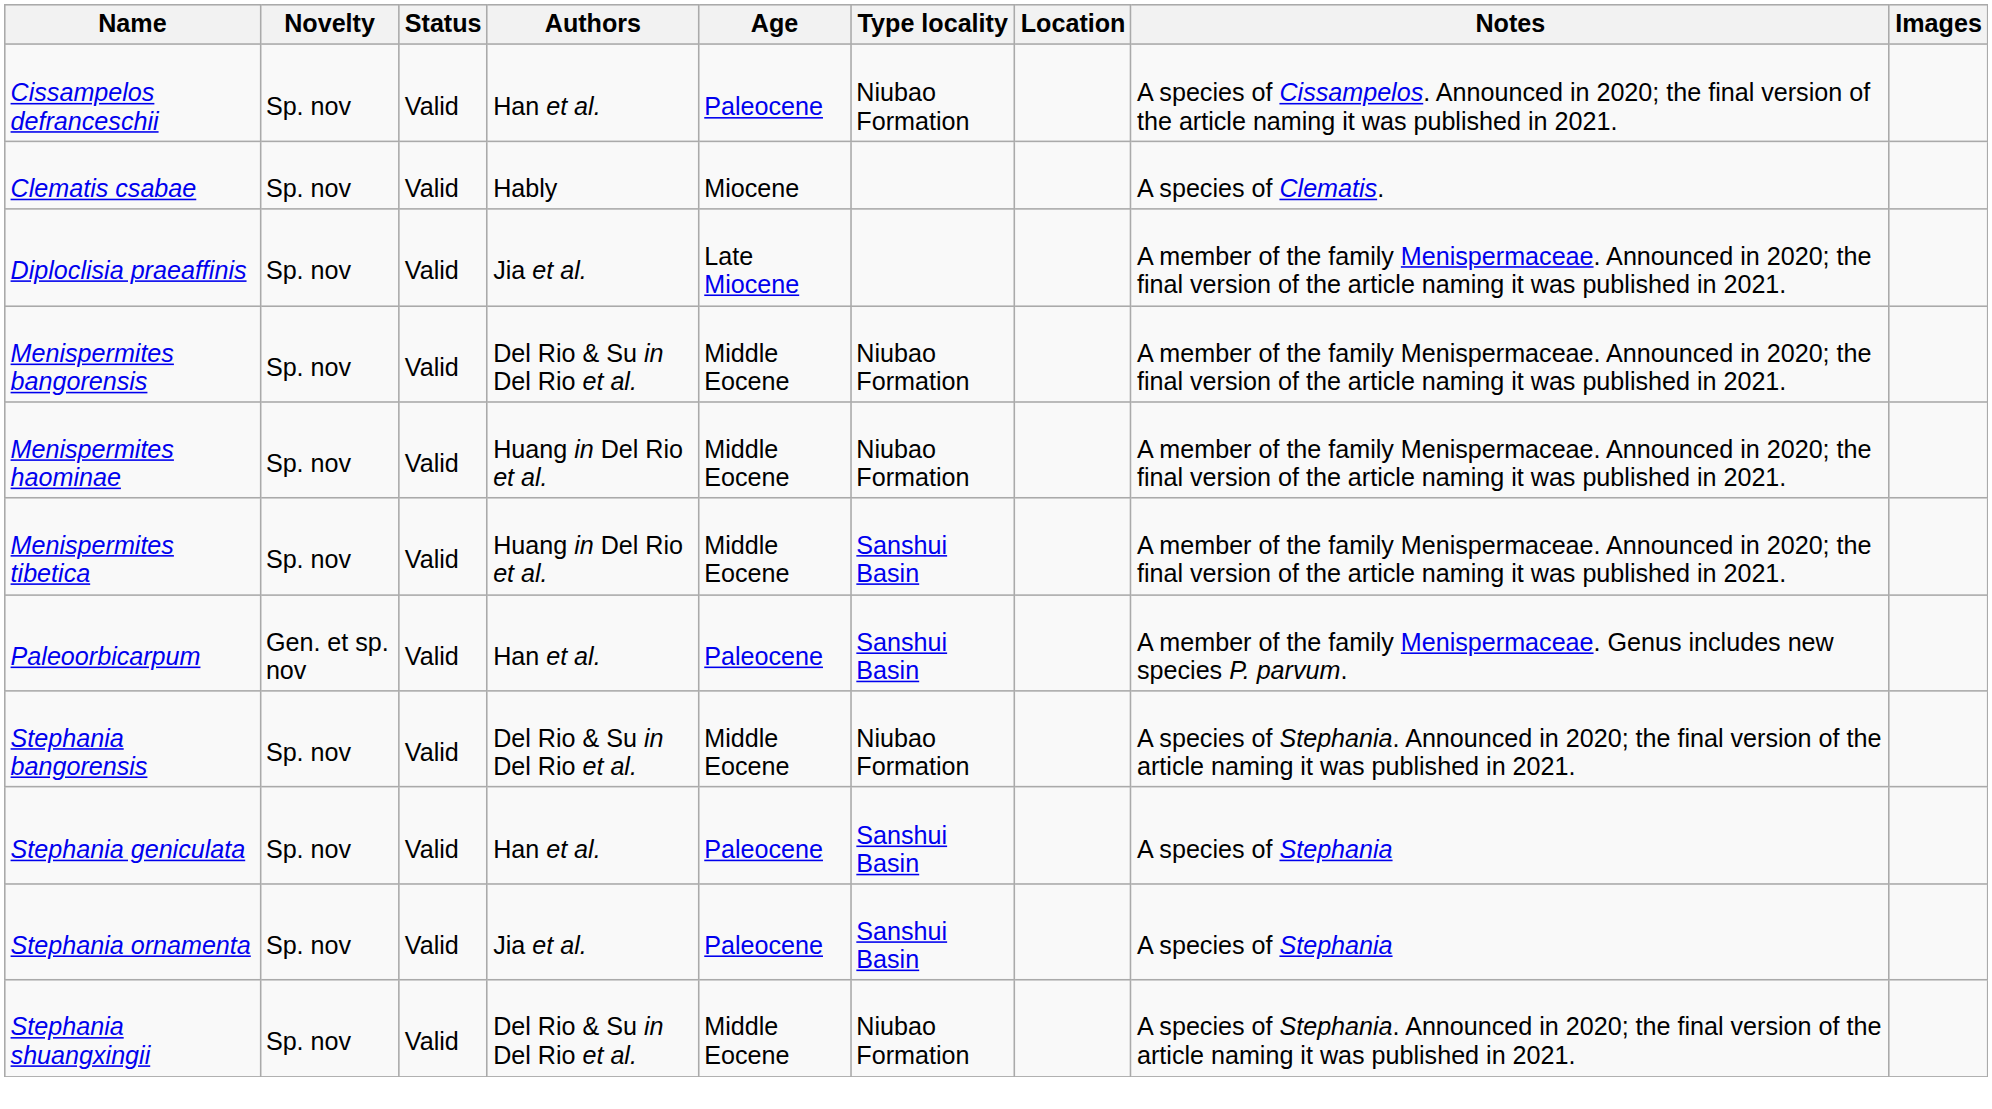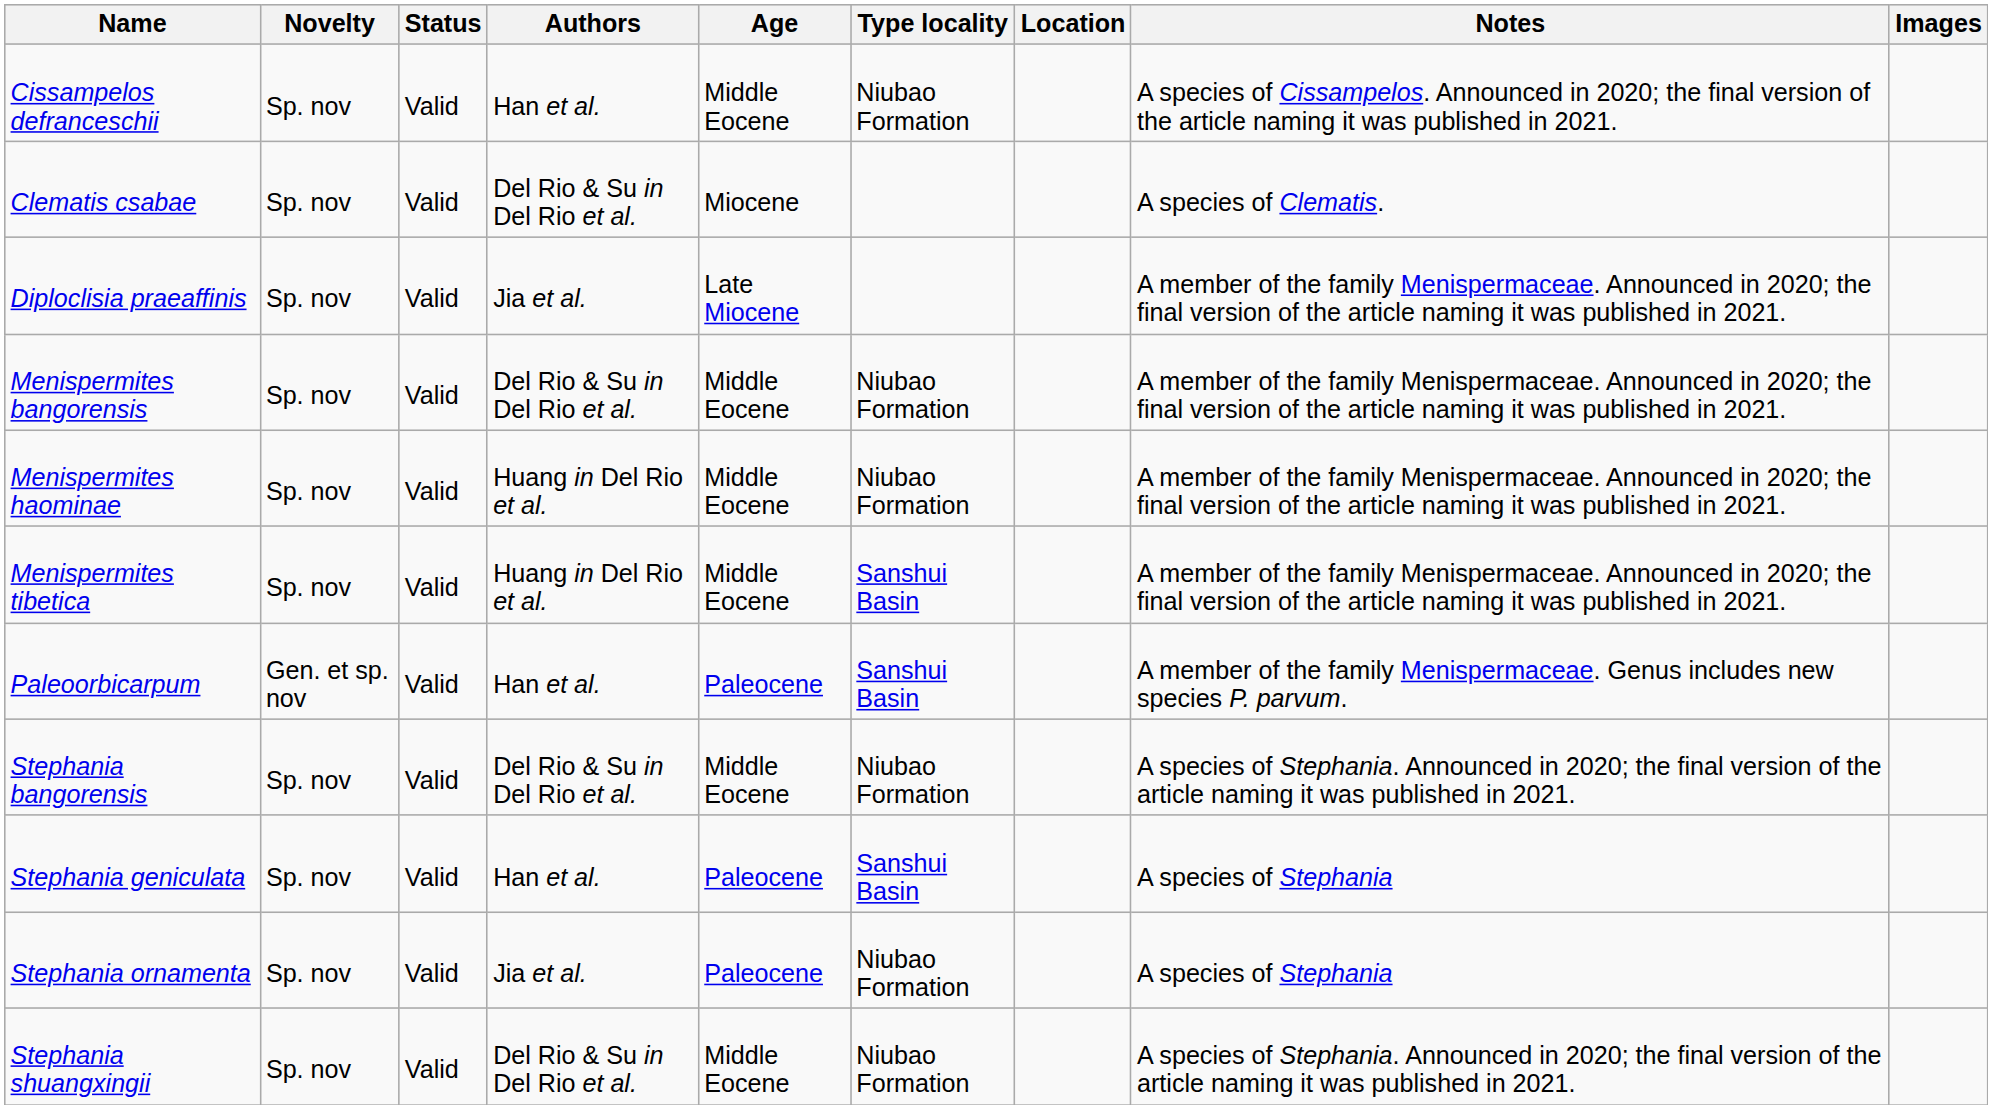 <table class="wikitable sortable" align="center" width="100%">
 <tr>
 <th>Name</th>
 <th>Novelty</th>
 <th>Status</th>
 <th>Authors</th>
 <th>Age</th>
 <th>Type locality</th>
 <th>Location</th>
 <th>Notes</th>
 <th>Images</th>
 </tr>
 <tr>
 <td><br><em><a href='#'>Cissampelos defranceschii</a></em></td>
 <td><br>Sp. nov</td>
 <td><br>Valid</td>
 <td><br>Han <em>et al.</em></td>
-<td><br><a href='#'>Paleocene</a></td>
+<td><br>Middle Eocene</td>
 <td><br>Niubao Formation</td>
 <td><br></td>
 <td><br>A species of <em><a href='#'>Cissampelos</a></em>. Announced in 2020; the final version of the article naming it was published in 2021.</td>
 <td></td>
 </tr>
 <tr>
 <td><br><em><a href='#'>Clematis csabae</a></em></td>
 <td><br>Sp. nov</td>
 <td><br>Valid</td>
-<td><br>Hably</td>
+<td><br>Del Rio & Su <em>in</em> Del Rio <em>et al.</em></td>
 <td><br>Miocene</td>
 <td></td>
 <td><br></td>
 <td><br>A species of <em><a href='#'>Clematis</a></em>.</td>
 <td></td>
 </tr>
 <tr>
 <td><br><em><a href='#'>Diploclisia praeaffinis</a></em></td>
 <td><br>Sp. nov</td>
 <td><br>Valid</td>
 <td><br>Jia <em>et al.</em></td>
 <td><br>Late <a href='#'>Miocene</a></td>
 <td></td>
 <td><br></td>
 <td><br>A member of the family <a href='#'>Menispermaceae</a>. Announced in 2020; the final version of the article naming it was published in 2021.</td>
 <td></td>
 </tr>
 <tr>
 <td><br><em><a href='#'>Menispermites bangorensis</a></em></td>
 <td><br>Sp. nov</td>
 <td><br>Valid</td>
 <td><br>Del Rio & Su <em>in</em> Del Rio <em>et al.</em></td>
 <td><br>Middle Eocene</td>
 <td><br>Niubao Formation</td>
 <td><br></td>
 <td><br>A member of the family Menispermaceae. Announced in 2020; the final version of the article naming it was published in 2021.</td>
 <td></td>
 </tr>
 <tr>
 <td><br><em><a href='#'>Menispermites haominae</a></em></td>
 <td><br>Sp. nov</td>
 <td><br>Valid</td>
 <td><br>Huang <em>in</em> Del Rio <em>et al.</em></td>
 <td><br>Middle Eocene</td>
 <td><br>Niubao Formation</td>
 <td><br></td>
 <td><br>A member of the family Menispermaceae. Announced in 2020; the final version of the article naming it was published in 2021.</td>
 <td></td>
 </tr>
 <tr>
 <td><br><em><a href='#'>Menispermites tibetica</a></em></td>
 <td><br>Sp. nov</td>
 <td><br>Valid</td>
 <td><br>Huang <em>in</em> Del Rio <em>et al.</em></td>
 <td><br>Middle Eocene</td>
 <td><br><a href='#'>Sanshui Basin</a></td>
 <td><br></td>
 <td><br>A member of the family Menispermaceae. Announced in 2020; the final version of the article naming it was published in 2021.</td>
 <td></td>
 </tr>
 <tr>
 <td><br><em><a href='#'>Paleoorbicarpum</a></em></td>
 <td><br>Gen. et sp. nov</td>
 <td><br>Valid</td>
 <td><br>Han <em>et al.</em></td>
 <td><br><a href='#'>Paleocene</a></td>
 <td><br><a href='#'>Sanshui Basin</a></td>
 <td><br></td>
 <td><br>A member of the family <a href='#'>Menispermaceae</a>. Genus includes new species <em>P. parvum</em>.</td>
 <td></td>
 </tr>
 <tr>
 <td><br><em><a href='#'>Stephania bangorensis</a></em></td>
 <td><br>Sp. nov</td>
 <td><br>Valid</td>
 <td><br>Del Rio & Su <em>in</em> Del Rio <em>et al.</em></td>
 <td><br>Middle Eocene</td>
 <td><br>Niubao Formation</td>
 <td><br></td>
 <td><br>A species of <em>Stephania</em>. Announced in 2020; the final version of the article naming it was published in 2021.</td>
 <td></td>
 </tr>
 <tr>
 <td><br><em><a href='#'>Stephania geniculata</a></em></td>
 <td><br>Sp. nov</td>
 <td><br>Valid</td>
 <td><br>Han <em>et al.</em></td>
 <td><br><a href='#'>Paleocene</a></td>
 <td><br><a href='#'>Sanshui Basin</a></td>
 <td><br></td>
 <td><br>A species of <em><a href='#'>Stephania</a></em></td>
 <td></td>
 </tr>
 <tr>
 <td><br><em><a href='#'>Stephania ornamenta</a></em></td>
 <td><br>Sp. nov</td>
 <td><br>Valid</td>
 <td><br>Jia <em>et al.</em></td>
 <td><br><a href='#'>Paleocene</a></td>
-<td><br><a href='#'>Sanshui Basin</a></td>
+<td><br>Niubao Formation</td>
 <td><br></td>
 <td><br>A species of <em><a href='#'>Stephania</a></em></td>
 <td></td>
 </tr>
 <tr>
 <td><br><em><a href='#'>Stephania shuangxingii</a></em></td>
 <td><br>Sp. nov</td>
 <td><br>Valid</td>
 <td><br>Del Rio & Su <em>in</em> Del Rio <em>et al.</em></td>
 <td><br>Middle Eocene</td>
 <td><br>Niubao Formation</td>
 <td><br></td>
 <td><br>A species of <em>Stephania</em>. Announced in 2020; the final version of the article naming it was published in 2021.</td>
 <td></td>
 </tr>
 <tr>
 </tr>
 </table>
